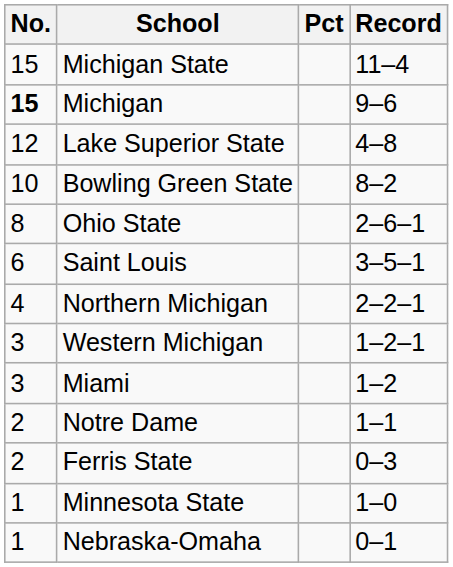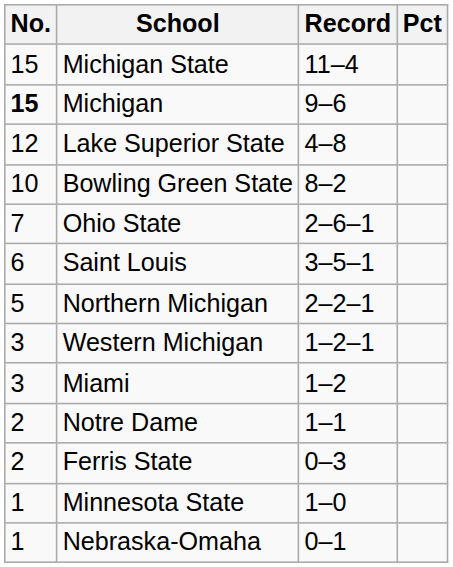 <table class="wikitable">
 <tr>
 <th>No.</th>
 <th>School</th>
+<th>Record</th>
 <th>Pct</th>
-<th>Record</th>
 </tr>
 <tr>
 <td>15</td>
 <td>Michigan State</td>
+<td>11–4</td>
 <td></td>
-<td>11–4</td>
 </tr>
 <tr>
 <td><strong>15</strong></td>
 <td>Michigan</td>
+<td>9–6</td>
 <td></td>
-<td>9–6</td>
 </tr>
 <tr>
 <td>12</td>
 <td>Lake Superior State</td>
+<td>4–8</td>
 <td></td>
-<td>4–8</td>
 </tr>
 <tr>
 <td>10</td>
 <td>Bowling Green State</td>
+<td>8–2</td>
 <td></td>
-<td>8–2</td>
 </tr>
 <tr>
-<td>8</td>
+<td>7</td>
 <td>Ohio State</td>
+<td>2–6–1</td>
 <td></td>
-<td>2–6–1</td>
 </tr>
 <tr>
 <td>6</td>
 <td>Saint Louis</td>
+<td>3–5–1</td>
 <td></td>
-<td>3–5–1</td>
 </tr>
 <tr>
-<td>4</td>
+<td>5</td>
 <td>Northern Michigan</td>
+<td>2–2–1</td>
 <td></td>
-<td>2–2–1</td>
 </tr>
 <tr>
 <td>3</td>
 <td>Western Michigan</td>
+<td>1–2–1</td>
 <td></td>
-<td>1–2–1</td>
 </tr>
 <tr>
 <td>3</td>
 <td>Miami</td>
+<td>1–2</td>
 <td></td>
-<td>1–2</td>
 </tr>
 <tr>
 <td>2</td>
 <td>Notre Dame</td>
+<td>1–1</td>
 <td></td>
-<td>1–1</td>
 </tr>
 <tr>
 <td>2</td>
 <td>Ferris State</td>
+<td>0–3</td>
 <td></td>
-<td>0–3</td>
 </tr>
 <tr>
 <td>1</td>
 <td>Minnesota State</td>
+<td>1–0</td>
 <td></td>
-<td>1–0</td>
 </tr>
 <tr>
 <td>1</td>
 <td>Nebraska-Omaha</td>
+<td>0–1</td>
 <td></td>
-<td>0–1</td>
 </tr>
 </table>
